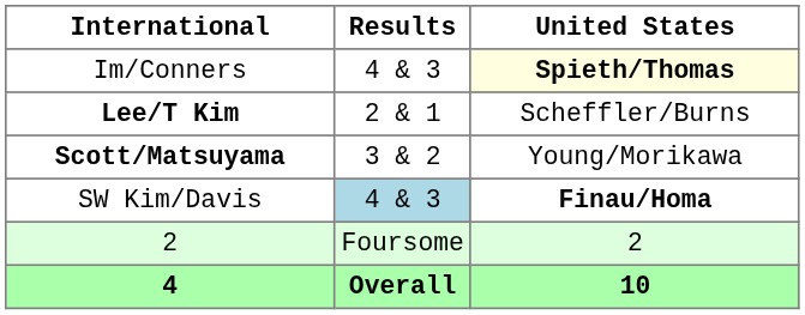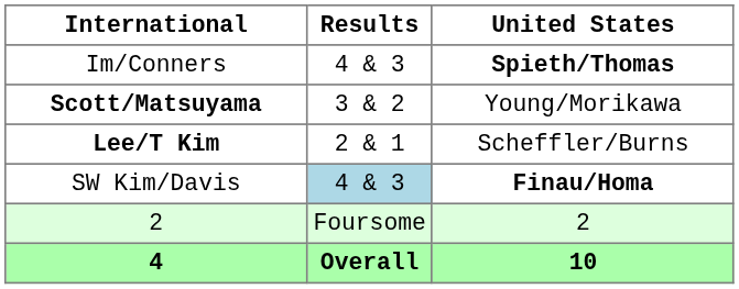 <table border="1" cellpadding="3" style="border-collapse:collapse; text-align:center;">
 <tr>
 <th width="160">International</th>
 <th>Results</th>
 <th width="160">United States</th>
 </tr>
 <tr>
 <td>Im/Conners</td>
 <td>4 & 3</td>
-<td style="background: lightyellow;"><strong>Spieth/Thomas</strong></td>
+<td><strong>Spieth/Thomas</strong></td>
+</tr>
+<tr>
+<td><strong>Scott/Matsuyama</strong></td>
+<td>3 & 2</td>
+<td>Young/Morikawa</td>
 </tr>
 <tr>
 <td><strong>Lee/T Kim</strong></td>
 <td>2 & 1</td>
 <td>Scheffler/Burns</td>
-</tr>
-<tr>
-<td><strong>Scott/Matsuyama</strong></td>
-<td>3 & 2</td>
-<td>Young/Morikawa</td>
 </tr>
 <tr>
 <td>SW Kim/Davis</td>
 <td style="background: lightblue;">4 & 3</td>
 <td><strong>Finau/Homa</strong></td>
 </tr>
 <tr style="background:#ddffdd;">
 <td>2</td>
 <td>Foursome</td>
 <td>2</td>
 </tr>
 <tr style="background:#aaffaa;">
 <th>4</th>
 <th>Overall</th>
 <th>10</th>
 </tr>
 </table>
